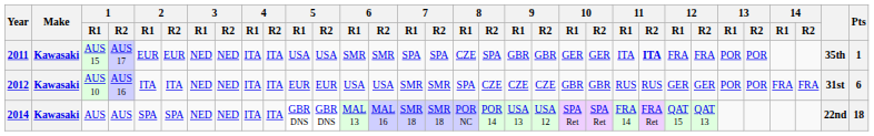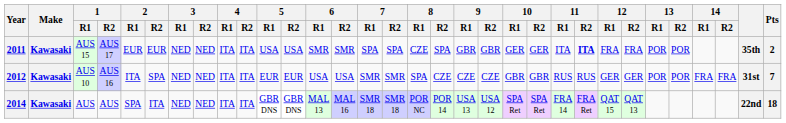 <table class="wikitable" style="text-align:center; font-size:90%">
 <tr>
 <th valign="middle" rowspan=2>Year</th>
 <th valign="middle" rowspan=2>Make</th>
 <th colspan=2>1</th>
 <th colspan=2>2</th>
 <th colspan=2>3</th>
 <th colspan=2>4</th>
 <th colspan=2>5</th>
 <th colspan=2>6</th>
 <th colspan=2>7</th>
 <th colspan=2>8</th>
 <th colspan=2>9</th>
 <th colspan=2>10</th>
 <th colspan=2>11</th>
 <th colspan=2>12</th>
 <th colspan=2>13</th>
 <th colspan=2>14</th>
 <th rowspan=2></th>
 <th rowspan=2>Pts</th>
 </tr>
 <tr>
 <th>R1</th>
 <th>R2</th>
 <th>R1</th>
 <th>R2</th>
 <th>R1</th>
 <th>R2</th>
 <th>R1</th>
 <th>R2</th>
 <th>R1</th>
 <th>R2</th>
 <th>R1</th>
 <th>R2</th>
 <th>R1</th>
 <th>R2</th>
 <th>R1</th>
 <th>R2</th>
 <th>R1</th>
 <th>R2</th>
 <th>R1</th>
 <th>R2</th>
 <th>R1</th>
 <th>R2</th>
 <th>R1</th>
 <th>R2</th>
 <th>R1</th>
 <th>R2</th>
 <th>R1</th>
 <th>R2</th>
 </tr>
 <tr>
 <th><a href='#'>2011</a></th>
 <th><a href='#'>Kawasaki</a></th>
 <td style="background:#dfffdf;"><a href='#'>AUS</a><br><small>15</small></td>
 <td style="background:#cfcfff;"><a href='#'>AUS</a><br><small>17</small></td>
 <td><a href='#'>EUR</a></td>
 <td><a href='#'>EUR</a></td>
 <td><a href='#'>NED</a></td>
 <td><a href='#'>NED</a></td>
 <td><a href='#'>ITA</a></td>
 <td><a href='#'>ITA</a></td>
 <td><a href='#'>USA</a></td>
 <td><a href='#'>USA</a></td>
 <td><a href='#'>SMR</a></td>
 <td><a href='#'>SMR</a></td>
 <td><a href='#'>SPA</a></td>
 <td><a href='#'>SPA</a></td>
 <td><a href='#'>CZE</a></td>
 <td><a href='#'>SPA</a></td>
 <td><a href='#'>GBR</a></td>
 <td><a href='#'>GBR</a></td>
 <td><a href='#'>GER</a></td>
 <td><a href='#'>GER</a></td>
 <td><a href='#'>ITA</a></td>
 <td><strong><a href='#'>ITA</a></strong></td>
 <td><a href='#'>FRA</a></td>
 <td><a href='#'>FRA</a></td>
 <td><a href='#'>POR</a></td>
 <td><a href='#'>POR</a></td>
 <td></td>
 <td></td>
 <th>35th</th>
-<th>1</th>
+<th>2</th>
 </tr>
 <tr>
 <th><a href='#'>2012</a></th>
 <th><a href='#'>Kawasaki</a></th>
 <td style="background:#dfffdf;"><a href='#'>AUS</a><br><small>10</small></td>
 <td style="background:#cfcfff;"><a href='#'>AUS</a><br><small>16</small></td>
 <td><a href='#'>ITA</a></td>
-<td><a href='#'>ITA</a></td>
+<td><a href='#'>SPA</a></td>
 <td><a href='#'>NED</a></td>
 <td><a href='#'>NED</a></td>
 <td><a href='#'>ITA</a></td>
 <td><a href='#'>ITA</a></td>
 <td><a href='#'>EUR</a></td>
 <td><a href='#'>EUR</a></td>
 <td><a href='#'>USA</a></td>
 <td><a href='#'>USA</a></td>
 <td><a href='#'>SMR</a></td>
 <td><a href='#'>SMR</a></td>
 <td><a href='#'>SPA</a></td>
 <td><a href='#'>CZE</a></td>
 <td><a href='#'>CZE</a></td>
 <td><a href='#'>CZE</a></td>
 <td><a href='#'>GBR</a></td>
 <td><a href='#'>GBR</a></td>
 <td><a href='#'>RUS</a></td>
 <td><a href='#'>RUS</a></td>
 <td><a href='#'>GER</a></td>
 <td><a href='#'>GER</a></td>
 <td><a href='#'>POR</a></td>
 <td><a href='#'>POR</a></td>
 <td><a href='#'>FRA</a></td>
 <td><a href='#'>FRA</a></td>
 <th>31st</th>
-<th>6</th>
+<th>7</th>
 </tr>
 <tr>
 <th><a href='#'>2014</a></th>
 <th><a href='#'>Kawasaki</a></th>
 <td><a href='#'>AUS</a></td>
 <td><a href='#'>AUS</a></td>
 <td><a href='#'>SPA</a></td>
-<td><a href='#'>SPA</a></td>
+<td><a href='#'>ITA</a></td>
 <td><a href='#'>NED</a></td>
 <td><a href='#'>NED</a></td>
 <td><a href='#'>ITA</a></td>
 <td><a href='#'>ITA</a></td>
 <td style="background:#ffffff;"><a href='#'>GBR</a><br><small>DNS</small></td>
 <td style="background:#ffffff;"><a href='#'>GBR</a><br><small>DNS</small></td>
 <td style="background:#dfffdf;"><a href='#'>MAL</a><br><small>13</small></td>
 <td style="background:#cfcfff;"><a href='#'>MAL</a><br><small>16</small></td>
 <td style="background:#cfcfff;"><a href='#'>SMR</a><br><small>18</small></td>
 <td style="background:#cfcfff;"><a href='#'>SMR</a><br><small>18</small></td>
 <td style="background:#cfcfff;"><a href='#'>POR</a><br><small>NC</small></td>
 <td style="background:#dfffdf;"><a href='#'>POR</a><br><small>14</small></td>
 <td style="background:#dfffdf;"><a href='#'>USA</a><br><small>13</small></td>
 <td style="background:#dfffdf;"><a href='#'>USA</a><br><small>12</small></td>
 <td style="background:#efcfff;"><a href='#'>SPA</a><br><small>Ret</small></td>
 <td style="background:#efcfff;"><a href='#'>SPA</a><br><small>Ret</small></td>
 <td style="background:#dfffdf;"><a href='#'>FRA</a><br><small>14</small></td>
 <td style="background:#efcfff;"><a href='#'>FRA</a><br><small>Ret</small></td>
 <td style="background:#dfffdf;"><a href='#'>QAT</a><br><small>15</small></td>
 <td style="background:#dfffdf;"><a href='#'>QAT</a><br><small>13</small></td>
 <td></td>
 <td></td>
 <td></td>
 <td></td>
 <th>22nd</th>
 <th>18</th>
 </tr>
 </table>
